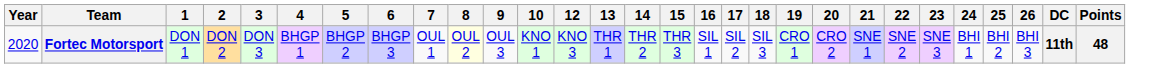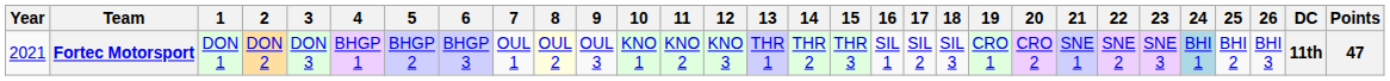 <table class="wikitable" style="text-align:center; font-size:85%;">
 <tr>
 <th>Year</th>
 <th>Team</th>
 <th>1</th>
 <th>2</th>
 <th>3</th>
 <th>4</th>
 <th>5</th>
 <th>6</th>
 <th>7</th>
 <th>8</th>
 <th>9</th>
 <th>10</th>
+<th>11</th>
 <th>12</th>
 <th>13</th>
 <th>14</th>
 <th>15</th>
 <th>16</th>
 <th>17</th>
 <th>18</th>
 <th>19</th>
 <th>20</th>
 <th>21</th>
 <th>22</th>
 <th>23</th>
 <th>24</th>
 <th>25</th>
 <th>26</th>
 <th>DC</th>
 <th>Points</th>
 </tr>
 <tr>
-<td><a href='#'>2020</a></td>
+<td><a href='#'>2021</a></td>
 <th><a href='#'>Fortec Motorsport</a></th>
 <td style="background:#DFFFDF;"><a href='#'>DON<br>1</a><br></td>
 <td style="background:#FFDF9F;"><a href='#'>DON<br>2</a><br></td>
 <td style="background:#DFFFDF;"><a href='#'>DON<br>3</a><br></td>
 <td style="background:#EFCFFF;"><a href='#'>BHGP<br>1</a><br></td>
 <td style="background:#CFCFFF;"><a href='#'>BHGP<br>2</a><br></td>
 <td style="background:#CFCFFF;"><a href='#'>BHGP<br>3</a><br></td>
 <td><a href='#'>OUL<br>1</a></td>
 <td style="background: lightyellow;"><a href='#'>OUL<br>2</a></td>
 <td><a href='#'>OUL<br>3</a></td>
 <td style="background:#DFFFDF;"><a href='#'>KNO<br>1</a><br></td>
+<td style="background:#DFFFDF;"><a href='#'>KNO<br>2</a><br></td>
 <td style="background:#DFFFDF;"><a href='#'>KNO<br>3</a><br></td>
 <td style="background:#CFCFFF;"><a href='#'>THR<br>1</a><br></td>
 <td style="background:#DFFFDF;"><a href='#'>THR<br>2</a><br></td>
 <td style="background:#DFFFDF;"><a href='#'>THR<br>3</a><br></td>
 <td><a href='#'>SIL<br>1</a></td>
 <td><a href='#'>SIL<br>2</a></td>
 <td><a href='#'>SIL<br>3</a></td>
 <td style="background:#DFFFDF;"><a href='#'>CRO<br>1</a><br></td>
 <td style="background:#EFCFFF;"><a href='#'>CRO<br>2</a><br></td>
 <td style="background:#CFCFFF;"><a href='#'>SNE<br>1</a><br></td>
 <td style="background:#EFCFFF;"><a href='#'>SNE<br>2</a><br></td>
 <td style="background:#EFCFFF;"><a href='#'>SNE<br>3</a><br></td>
-<td><a href='#'>BHI<br>1</a></td>
+<td style="background: lightblue;"><a href='#'>BHI<br>1</a></td>
 <td><a href='#'>BHI<br>2</a></td>
 <td><a href='#'>BHI<br>3</a></td>
 <th>11th</th>
-<th>48</th>
+<th>47</th>
 </tr>
 </table>
